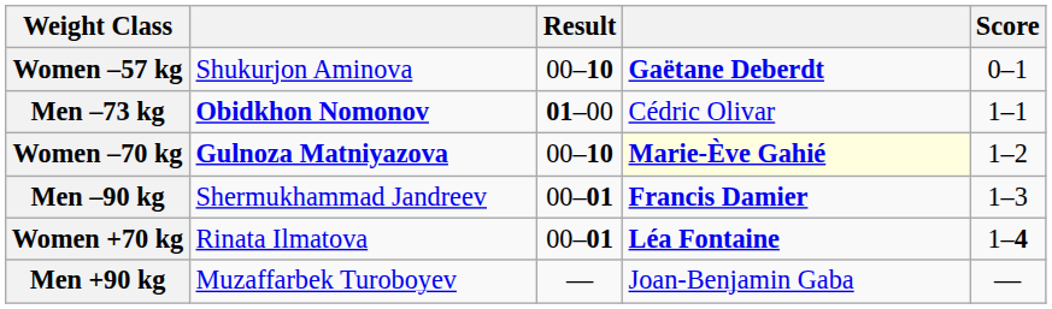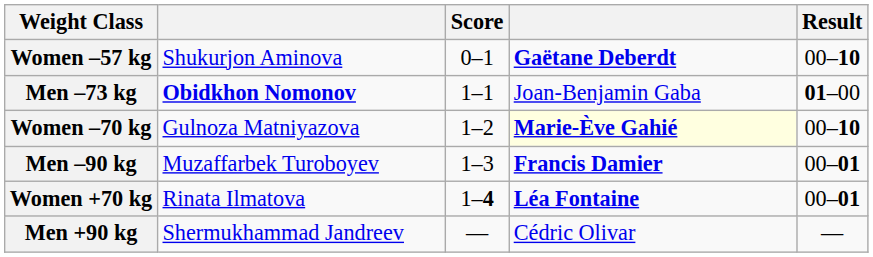 <table class="wikitable">
 <tr>
 <th>Weight Class</th>
 <th style="width: 200px;"></th>
+<th>Score</th>
+<th style="width: 200px;"></th>
 <th>Result</th>
-<th style="width: 200px;"></th>
-<th>Score</th>
 </tr>
 <tr>
 <th>Women –57 kg</th>
 <td><a href='#'>Shukurjon Aminova</a></td>
+<td align=center>0–1</td>
+<td><strong><a href='#'>Gaëtane Deberdt</a></strong></td>
 <td align=center>00–<strong>10</strong></td>
-<td><strong><a href='#'>Gaëtane Deberdt</a></strong></td>
-<td align=center>0–1</td>
 </tr>
 <tr>
 <th>Men –73 kg</th>
 <td><strong><a href='#'>Obidkhon Nomonov</a></strong></td>
+<td align=center>1–1</td>
+<td><a href='#'>Joan-Benjamin Gaba</a></td>
 <td align=center><strong>01</strong>–00</td>
-<td><a href='#'>Cédric Olivar</a></td>
-<td align=center>1–1</td>
 </tr>
 <tr>
 <th>Women –70 kg</th>
-<td><strong><a href='#'>Gulnoza Matniyazova</a></strong></td>
+<td><a href='#'>Gulnoza Matniyazova</a></td>
+<td align=center>1–2</td>
+<td style="background: lightyellow;"><strong><a href='#'>Marie-Ève Gahié</a></strong></td>
 <td align=center>00–<strong>10</strong></td>
-<td style="background: lightyellow;"><strong><a href='#'>Marie-Ève Gahié</a></strong></td>
-<td align=center>1–2</td>
 </tr>
 <tr>
 <th>Men –90 kg</th>
-<td><a href='#'>Shermukhammad Jandreev</a></td>
+<td><a href='#'>Muzaffarbek Turoboyev</a></td>
+<td align=center>1–3</td>
+<td><strong><a href='#'>Francis Damier</a></strong></td>
 <td align=center>00–<strong>01</strong></td>
-<td><strong><a href='#'>Francis Damier</a></strong></td>
-<td align=center>1–3</td>
 </tr>
 <tr>
 <th>Women +70 kg</th>
 <td><a href='#'>Rinata Ilmatova</a></td>
+<td align=center>1–<strong>4</strong></td>
+<td><strong><a href='#'>Léa Fontaine</a></strong></td>
 <td align=center>00–<strong>01</strong></td>
-<td><strong><a href='#'>Léa Fontaine</a></strong></td>
-<td align=center>1–<strong>4</strong></td>
 </tr>
 <tr>
 <th>Men +90 kg</th>
-<td><a href='#'>Muzaffarbek Turoboyev</a></td>
+<td><a href='#'>Shermukhammad Jandreev</a></td>
 <td align=center>—</td>
-<td><a href='#'>Joan-Benjamin Gaba</a></td>
+<td><a href='#'>Cédric Olivar</a></td>
 <td align=center>—</td>
 </tr>
 </table>
